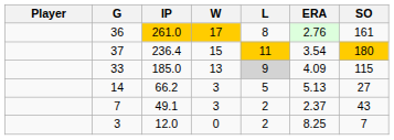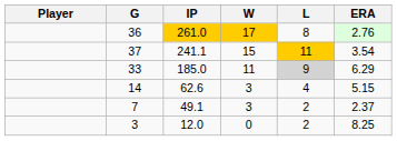 <table class="wikitable sortable">
 <tr>
 <th bgcolor="#DDDDFF" width="16%">Player</th>
 <th bgcolor="#DDDDFF" width="9%">G</th>
 <th bgcolor="#DDDDFF" width="9%">IP</th>
 <th bgcolor="#DDDDFF" width="9%">W</th>
 <th bgcolor="#DDDDFF" width="9%">L</th>
 <th bgcolor="#DDDDFF" width="9%">ERA</th>
-<th bgcolor="#DDDDFF" width="9%">SO</th>
 </tr>
 <tr align="center">
 <td></td>
 <td>36</td>
 <td bgcolor="FFCC00">261.0</td>
 <td bgcolor="FFCC00">17</td>
 <td>8</td>
 <td bgcolor="DDFFDD">2.76</td>
-<td>161</td>
 </tr>
 <tr align=center>
 <td></td>
 <td>37</td>
-<td>236.4</td>
+<td>241.1</td>
 <td>15</td>
 <td bgcolor="FFCC00">11</td>
 <td>3.54</td>
-<td bgcolor="FFCC00">180</td>
 </tr>
 <tr align="center">
 <td></td>
 <td>33</td>
 <td>185.0</td>
-<td>13</td>
+<td>11</td>
 <td style="background: lightgrey;">9</td>
-<td>4.09</td>
-<td>115</td>
+<td>6.29</td>
 </tr>
 <tr align="center">
 <td></td>
 <td>14</td>
-<td>66.2</td>
+<td>62.6</td>
 <td>3</td>
-<td>5</td>
-<td>5.13</td>
-<td>27</td>
+<td>4</td>
+<td>5.15</td>
 </tr>
 <tr align="center">
 <td></td>
 <td>7</td>
 <td>49.1</td>
 <td>3</td>
 <td>2</td>
 <td>2.37</td>
-<td>43</td>
 </tr>
 <tr align="center">
 <td></td>
 <td>3</td>
 <td>12.0</td>
 <td>0</td>
 <td>2</td>
 <td>8.25</td>
-<td>7</td>
 </tr>
 </table>
